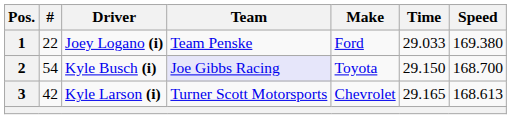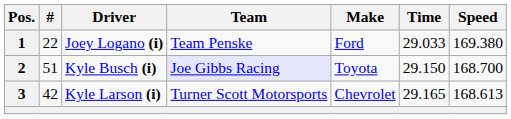 <table class="wikitable" style="font-size:95%">
 <tr>
 <th>Pos.</th>
 <th>#</th>
 <th>Driver</th>
 <th>Team</th>
 <th>Make</th>
 <th>Time</th>
 <th>Speed</th>
 </tr>
 <tr>
 <th>1</th>
 <td>22</td>
 <td><a href='#'>Joey Logano</a> <strong>(i)</strong></td>
 <td><a href='#'>Team Penske</a></td>
 <td><a href='#'>Ford</a></td>
 <td>29.033</td>
 <td>169.380</td>
 </tr>
 <tr>
 <th>2</th>
-<td>54</td>
+<td>51</td>
 <td><a href='#'>Kyle Busch</a> <strong>(i)</strong></td>
 <td style="background: lavender;"><a href='#'>Joe Gibbs Racing</a></td>
 <td><a href='#'>Toyota</a></td>
 <td>29.150</td>
 <td>168.700</td>
 </tr>
 <tr>
 <th>3</th>
 <td>42</td>
 <td><a href='#'>Kyle Larson</a> <strong>(i)</strong></td>
 <td><a href='#'>Turner Scott Motorsports</a></td>
 <td><a href='#'>Chevrolet</a></td>
 <td>29.165</td>
 <td>168.613</td>
 </tr>
 <tr>
 <th colspan="7"></th>
 </tr>
 </table>
